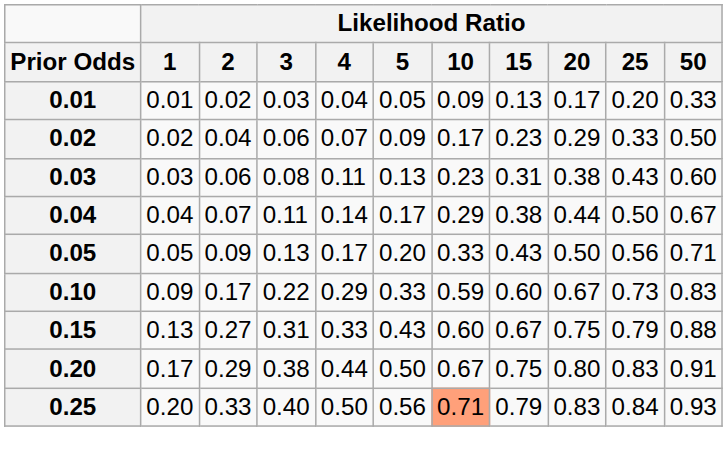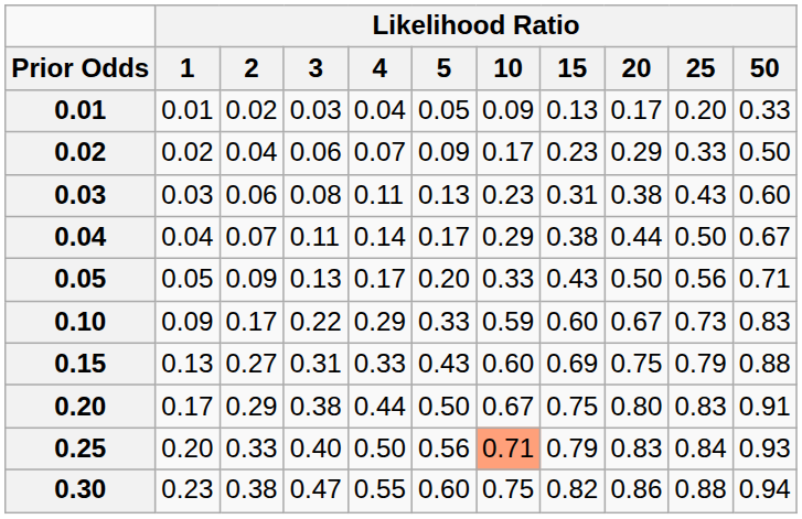 <table class="wikitable">
 <tr>
 <td></td>
 <th colspan="10">Likelihood Ratio</th>
 </tr>
 <tr>
 <th>Prior Odds</th>
 <th>1</th>
 <th>2</th>
 <th>3</th>
 <th>4</th>
 <th>5</th>
 <th>10</th>
 <th>15</th>
 <th>20</th>
 <th>25</th>
 <th>50</th>
 </tr>
 <tr>
 <th>0.01</th>
 <td>0.01</td>
 <td>0.02</td>
 <td>0.03</td>
 <td>0.04</td>
 <td>0.05</td>
 <td>0.09</td>
 <td>0.13</td>
 <td>0.17</td>
 <td>0.20</td>
 <td>0.33</td>
 </tr>
 <tr>
 <th>0.02</th>
 <td>0.02</td>
 <td>0.04</td>
 <td>0.06</td>
 <td>0.07</td>
 <td>0.09</td>
 <td>0.17</td>
 <td>0.23</td>
 <td>0.29</td>
 <td>0.33</td>
 <td>0.50</td>
 </tr>
 <tr>
 <th>0.03</th>
 <td>0.03</td>
 <td>0.06</td>
 <td>0.08</td>
 <td>0.11</td>
 <td>0.13</td>
 <td>0.23</td>
 <td>0.31</td>
 <td>0.38</td>
 <td>0.43</td>
 <td>0.60</td>
 </tr>
 <tr>
 <th>0.04</th>
 <td>0.04</td>
 <td>0.07</td>
 <td>0.11</td>
 <td>0.14</td>
 <td>0.17</td>
 <td>0.29</td>
 <td>0.38</td>
 <td>0.44</td>
 <td>0.50</td>
 <td>0.67</td>
 </tr>
 <tr>
 <th>0.05</th>
 <td>0.05</td>
 <td>0.09</td>
 <td>0.13</td>
 <td>0.17</td>
 <td>0.20</td>
 <td>0.33</td>
 <td>0.43</td>
 <td>0.50</td>
 <td>0.56</td>
 <td>0.71</td>
 </tr>
 <tr>
 <th>0.10</th>
 <td>0.09</td>
 <td>0.17</td>
 <td>0.22</td>
 <td>0.29</td>
 <td>0.33</td>
 <td>0.59</td>
 <td>0.60</td>
 <td>0.67</td>
 <td>0.73</td>
 <td>0.83</td>
 </tr>
 <tr>
 <th>0.15</th>
 <td>0.13</td>
 <td>0.27</td>
 <td>0.31</td>
 <td>0.33</td>
 <td>0.43</td>
 <td>0.60</td>
-<td>0.67</td>
+<td>0.69</td>
 <td>0.75</td>
 <td>0.79</td>
 <td>0.88</td>
 </tr>
 <tr>
 <th>0.20</th>
 <td>0.17</td>
 <td>0.29</td>
 <td>0.38</td>
 <td>0.44</td>
 <td>0.50</td>
 <td>0.67</td>
 <td>0.75</td>
 <td>0.80</td>
 <td>0.83</td>
 <td>0.91</td>
 </tr>
 <tr>
 <th>0.25</th>
 <td>0.20</td>
 <td>0.33</td>
 <td>0.40</td>
 <td>0.50</td>
 <td>0.56</td>
 <td style="background: lightsalmon;">0.71</td>
 <td>0.79</td>
 <td>0.83</td>
 <td>0.84</td>
 <td>0.93</td>
 </tr>
+<tr>
+<th>0.30</th>
+<td>0.23</td>
+<td>0.38</td>
+<td>0.47</td>
+<td>0.55</td>
+<td>0.60</td>
+<td>0.75</td>
+<td>0.82</td>
+<td>0.86</td>
+<td>0.88</td>
+<td>0.94</td>
+</tr>
 </table>
